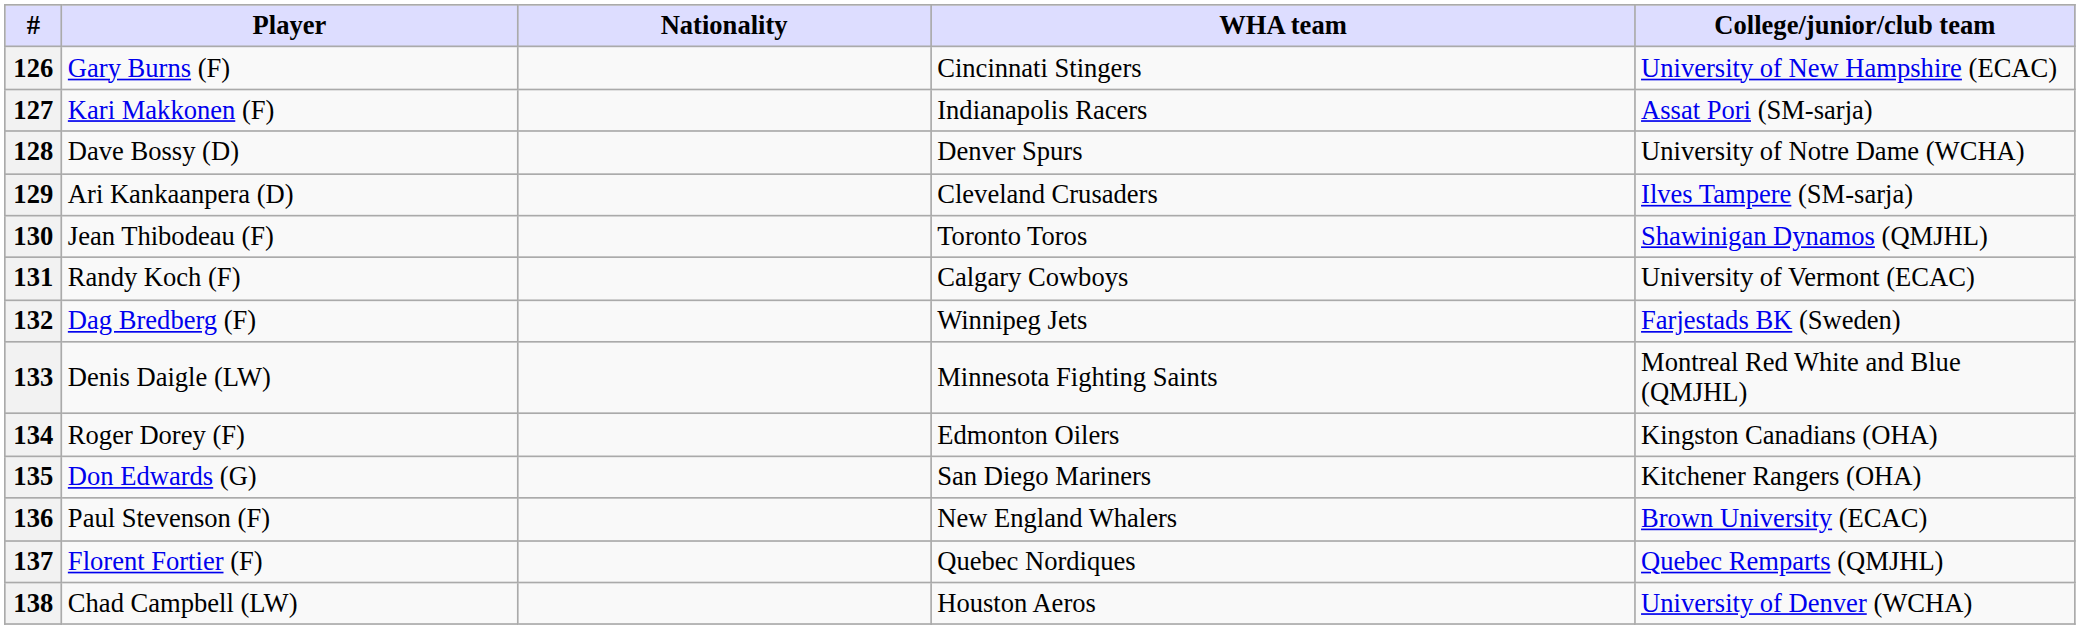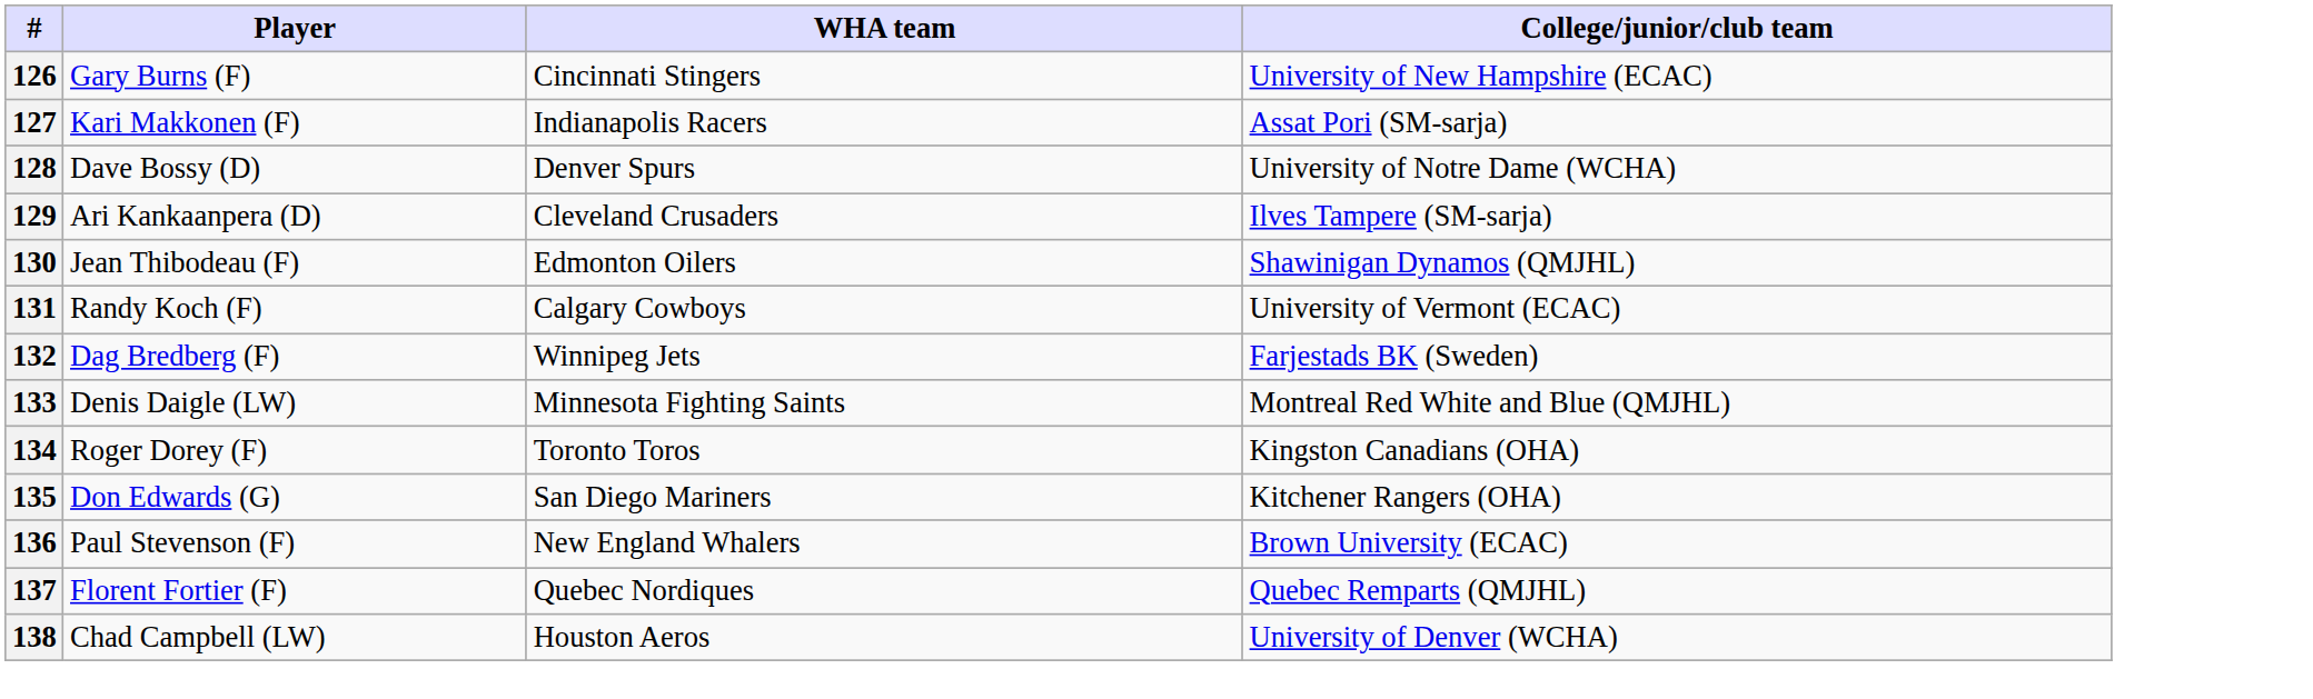 <table class="wikitable">
 <tr>
 <th style="background:#ddf; width:2.75%;">#</th>
 <th style="background:#ddf; width:22.0%;">Player</th>
-<th style="background:#ddf; width:20.0%;">Nationality</th>
 <th style="background:#ddf; width:34.0%;">WHA team</th>
 <th style="background:#ddf; width:100.0%;">College/junior/club team</th>
 </tr>
 <tr>
 <th>126</th>
 <td><a href='#'>Gary Burns</a> (F)</td>
-<td></td>
 <td>Cincinnati Stingers</td>
 <td><a href='#'>University of New Hampshire</a> (ECAC)</td>
 </tr>
 <tr>
 <th>127</th>
 <td><a href='#'>Kari Makkonen</a> (F)</td>
-<td></td>
 <td>Indianapolis Racers</td>
 <td><a href='#'>Assat Pori</a> (SM-sarja)</td>
 </tr>
 <tr>
 <th>128</th>
 <td>Dave Bossy (D)</td>
-<td></td>
 <td>Denver Spurs</td>
 <td>University of Notre Dame (WCHA)</td>
 </tr>
 <tr>
 <th>129</th>
 <td>Ari Kankaanpera (D)</td>
-<td></td>
 <td>Cleveland Crusaders</td>
 <td><a href='#'>Ilves Tampere</a> (SM-sarja)</td>
 </tr>
 <tr>
 <th>130</th>
 <td>Jean Thibodeau (F)</td>
-<td></td>
-<td>Toronto Toros</td>
+<td>Edmonton Oilers</td>
 <td><a href='#'>Shawinigan Dynamos</a> (QMJHL)</td>
 </tr>
 <tr>
 <th>131</th>
 <td>Randy Koch (F)</td>
-<td></td>
 <td>Calgary Cowboys</td>
 <td>University of Vermont (ECAC)</td>
 </tr>
 <tr>
 <th>132</th>
 <td><a href='#'>Dag Bredberg</a> (F)</td>
-<td></td>
 <td>Winnipeg Jets</td>
 <td><a href='#'>Farjestads BK</a> (Sweden)</td>
 </tr>
 <tr>
 <th>133</th>
 <td>Denis Daigle (LW)</td>
-<td></td>
 <td>Minnesota Fighting Saints</td>
 <td>Montreal Red White and Blue (QMJHL)</td>
 </tr>
 <tr>
 <th>134</th>
 <td>Roger Dorey (F)</td>
-<td></td>
-<td>Edmonton Oilers</td>
+<td>Toronto Toros</td>
 <td>Kingston Canadians (OHA)</td>
 </tr>
 <tr>
 <th>135</th>
 <td><a href='#'>Don Edwards</a> (G)</td>
-<td></td>
 <td>San Diego Mariners</td>
 <td>Kitchener Rangers (OHA)</td>
 </tr>
 <tr>
 <th>136</th>
 <td>Paul Stevenson (F)</td>
-<td></td>
 <td>New England Whalers</td>
 <td><a href='#'>Brown University</a> (ECAC)</td>
 </tr>
 <tr>
 <th>137</th>
 <td><a href='#'>Florent Fortier</a> (F)</td>
-<td></td>
 <td>Quebec Nordiques</td>
 <td><a href='#'>Quebec Remparts</a> (QMJHL)</td>
 </tr>
 <tr>
 <th>138</th>
 <td>Chad Campbell (LW)</td>
-<td></td>
 <td>Houston Aeros</td>
 <td><a href='#'>University of Denver</a> (WCHA)</td>
 </tr>
 </table>
